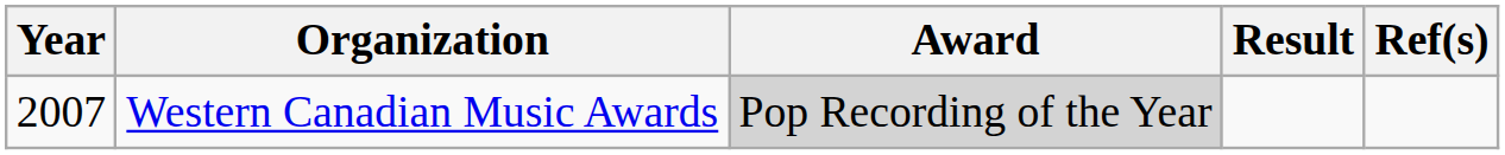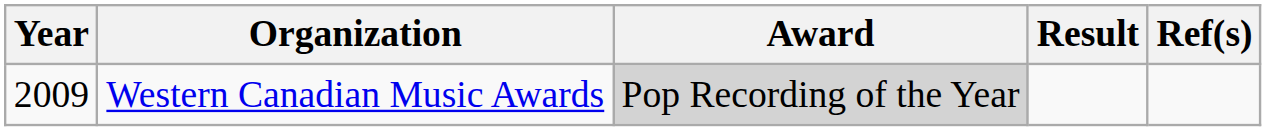 <table class="wikitable plainrowheaders">
 <tr align=center>
 <th scope="col">Year</th>
 <th scope="col">Organization</th>
 <th scope="col">Award</th>
 <th scope="col">Result</th>
 <th scope="col">Ref(s)</th>
 </tr>
 <tr>
-<td>2007</td>
+<td>2009</td>
 <td><a href='#'>Western Canadian Music Awards</a></td>
 <td style="background: lightgrey;">Pop Recording of the Year</td>
 <td></td>
 <td style="text-align:center;"></td>
 </tr>
 </table>
